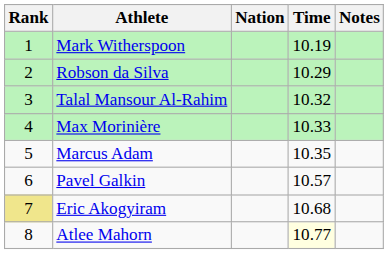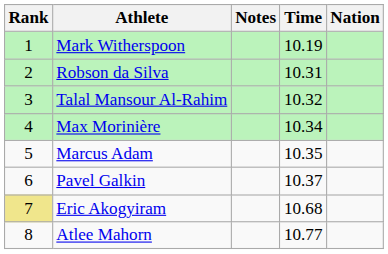 <table class="wikitable sortable" style="text-align:center">
 <tr>
 <th>Rank</th>
 <th>Athlete</th>
+<th>Notes</th>
+<th>Time</th>
 <th>Nation</th>
-<th>Time</th>
-<th>Notes</th>
 </tr>
 <tr style="background:#bbf3bb;">
 <td>1</td>
 <td align=left><a href='#'>Mark Witherspoon</a></td>
+<td></td>
+<td>10.19</td>
 <td align=left></td>
-<td>10.19</td>
-<td></td>
 </tr>
 <tr style="background:#bbf3bb;">
 <td>2</td>
 <td align=left><a href='#'>Robson da Silva</a></td>
+<td></td>
+<td>10.31</td>
 <td align=left></td>
-<td>10.29</td>
-<td></td>
 </tr>
 <tr style="background:#bbf3bb;">
 <td>3</td>
 <td align=left><a href='#'>Talal Mansour Al-Rahim</a></td>
+<td></td>
+<td>10.32</td>
 <td align=left></td>
-<td>10.32</td>
-<td></td>
 </tr>
 <tr style="background:#bbf3bb;">
 <td>4</td>
 <td align=left><a href='#'>Max Morinière</a></td>
+<td></td>
+<td>10.34</td>
 <td align=left></td>
-<td>10.33</td>
-<td></td>
 </tr>
 <tr>
 <td>5</td>
 <td align=left><a href='#'>Marcus Adam</a></td>
+<td></td>
+<td>10.35</td>
 <td align=left></td>
-<td>10.35</td>
-<td></td>
 </tr>
 <tr>
 <td>6</td>
 <td align=left><a href='#'>Pavel Galkin</a></td>
+<td></td>
+<td>10.37</td>
 <td align=left></td>
-<td>10.57</td>
-<td></td>
 </tr>
 <tr>
 <td style="background: khaki;">7</td>
 <td align=left><a href='#'>Eric Akogyiram</a></td>
+<td></td>
+<td>10.68</td>
 <td align=left></td>
-<td>10.68</td>
-<td></td>
 </tr>
 <tr>
 <td>8</td>
 <td align=left><a href='#'>Atlee Mahorn</a></td>
+<td></td>
+<td>10.77</td>
 <td align=left></td>
-<td style="background: lightyellow;">10.77</td>
-<td></td>
 </tr>
 </table>
